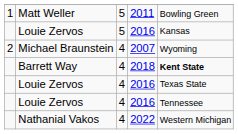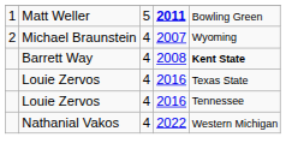 <table class="wikitable">
 <tr>
 </tr>
 <tr>
 <td>1</td>
 <td>Matt Weller</td>
 <td>5</td>
-<td><a href='#'>2011</a></td>
+<td><strong><a href='#'>2011</a></strong></td>
 <td style="font-size:80%;">Bowling Green</td>
-</tr>
-<tr>
-<td></td>
-<td>Louie Zervos</td>
-<td>5</td>
-<td><a href='#'>2016</a></td>
-<td style="font-size:80%;">Kansas</td>
 </tr>
 <tr>
 <td>2</td>
 <td>Michael Braunstein</td>
 <td>4</td>
 <td><a href='#'>2007</a></td>
 <td style="font-size:80%;">Wyoming</td>
 </tr>
 <tr>
 <td></td>
 <td>Barrett Way</td>
 <td>4</td>
-<td><a href='#'>2018</a></td>
+<td><a href='#'>2008</a></td>
 <td style="font-size:80%;"><strong>Kent State</strong></td>
 </tr>
 <tr>
 <td></td>
 <td>Louie Zervos</td>
 <td>4</td>
 <td><a href='#'>2016</a></td>
 <td style="font-size:80%;">Texas State</td>
 </tr>
 <tr>
 <td></td>
 <td>Louie Zervos</td>
 <td>4</td>
 <td><a href='#'>2016</a></td>
 <td style="font-size:80%;">Tennessee</td>
 </tr>
 <tr>
 <td></td>
 <td>Nathanial Vakos</td>
 <td>4</td>
 <td><a href='#'>2022</a></td>
 <td style="font-size:80%;">Western Michigan</td>
 </tr>
 </table>
